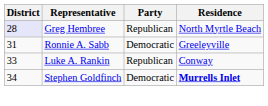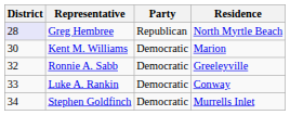 <table class="wikitable sortable">
 <tr>
 <th>District</th>
 <th>Representative</th>
 <th>Party</th>
 <th>Residence</th>
 </tr>
 <tr>
 <td style="background: lavender;">28</td>
 <td><a href='#'>Greg Hembree</a></td>
 <td>Republican</td>
 <td><a href='#'>North Myrtle Beach</a></td>
 </tr>
 <tr>
-<td>31</td>
+<td>30</td>
+<td><a href='#'>Kent M. Williams</a></td>
+<td>Democratic</td>
+<td><a href='#'>Marion</a></td>
+</tr>
+<tr>
+<td>32</td>
 <td><a href='#'>Ronnie A. Sabb</a></td>
 <td>Democratic</td>
 <td><a href='#'>Greeleyville</a></td>
 </tr>
 <tr>
 <td>33</td>
 <td><a href='#'>Luke A. Rankin</a></td>
-<td>Republican</td>
+<td>Democratic</td>
 <td><a href='#'>Conway</a></td>
 </tr>
 <tr>
 <td>34</td>
 <td><a href='#'>Stephen Goldfinch</a></td>
 <td>Democratic</td>
-<td><strong><a href='#'>Murrells Inlet</a></strong></td>
+<td><a href='#'>Murrells Inlet</a></td>
 </tr>
 </table>
